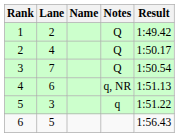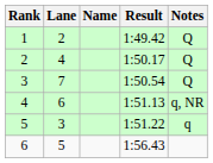 <table class="wikitable" style="text-align:center">
 <tr>
 <th>Rank</th>
 <th>Lane</th>
 <th>Name</th>
+<th>Result</th>
 <th>Notes</th>
-<th>Result</th>
 </tr>
 <tr bgcolor=ccffcc>
 <td>1</td>
 <td>2</td>
 <td align="left"></td>
+<td>1:49.42</td>
 <td>Q</td>
-<td>1:49.42</td>
 </tr>
 <tr bgcolor=ccffcc>
 <td>2</td>
 <td>4</td>
 <td align="left"></td>
+<td>1:50.17</td>
 <td>Q</td>
-<td>1:50.17</td>
 </tr>
 <tr bgcolor=ccffcc>
 <td>3</td>
 <td>7</td>
 <td align="left"></td>
+<td>1:50.54</td>
 <td>Q</td>
-<td>1:50.54</td>
 </tr>
 <tr bgcolor=ccffcc>
 <td>4</td>
 <td>6</td>
 <td align="left"></td>
+<td>1:51.13</td>
 <td>q, NR</td>
-<td>1:51.13</td>
 </tr>
 <tr bgcolor=ccffcc>
 <td>5</td>
 <td>3</td>
 <td align="left"></td>
+<td>1:51.22</td>
 <td>q</td>
-<td>1:51.22</td>
 </tr>
 <tr>
 <td>6</td>
 <td>5</td>
 <td align="left"></td>
+<td>1:56.43</td>
 <td></td>
-<td>1:56.43</td>
 </tr>
 </table>
